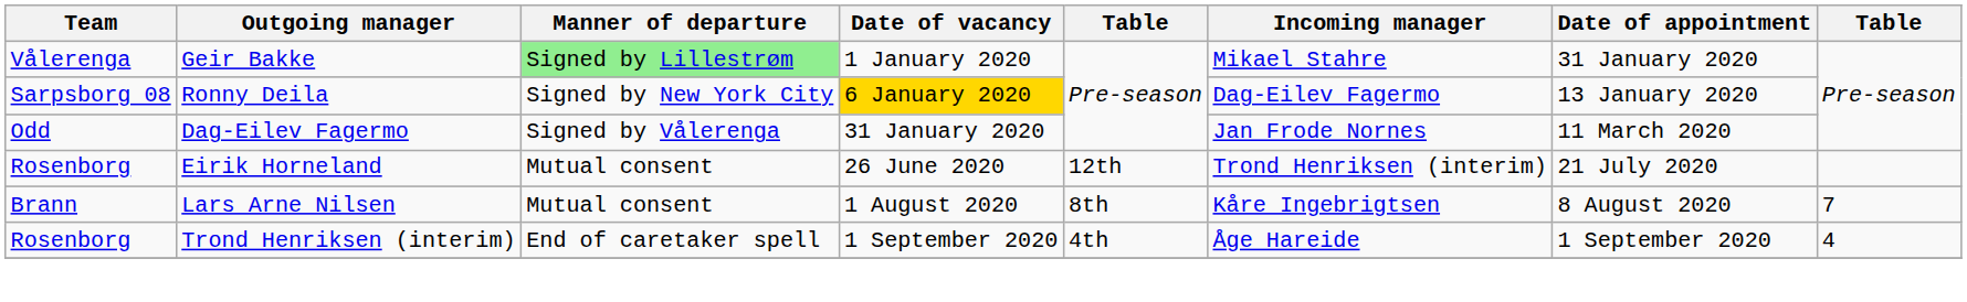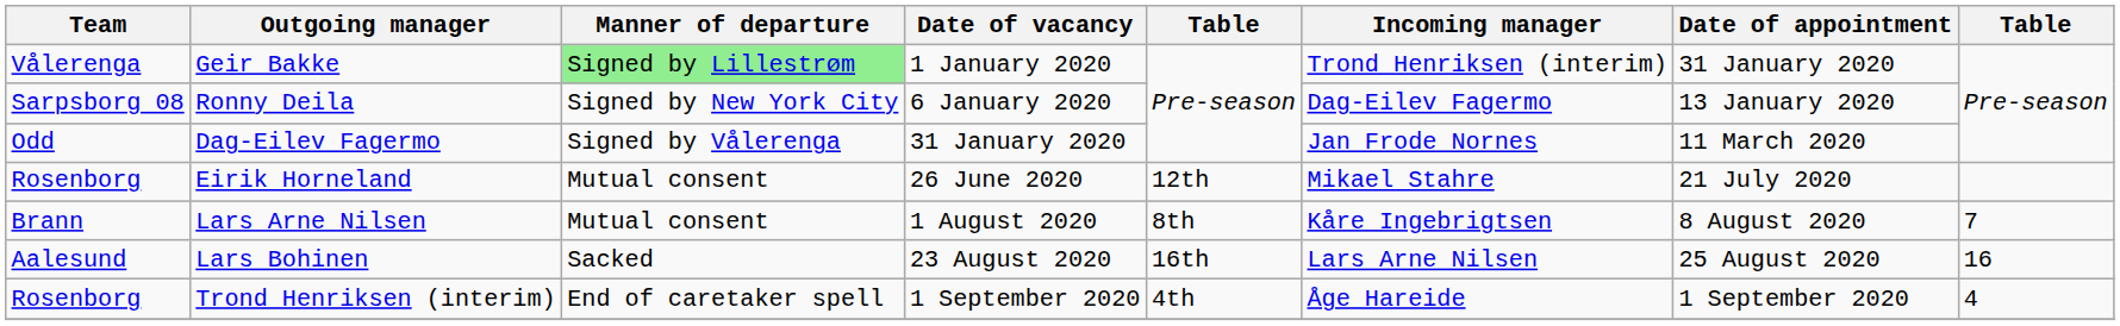 <table class="wikitable">
 <tr>
 <th>Team</th>
 <th>Outgoing manager</th>
 <th>Manner of departure</th>
 <th>Date of vacancy</th>
 <th>Table</th>
 <th>Incoming manager</th>
 <th>Date of appointment</th>
 <th>Table</th>
 </tr>
 <tr>
 <td><a href='#'>Vålerenga</a></td>
 <td> <a href='#'>Geir Bakke</a></td>
 <td style="background: lightgreen;">Signed by <a href='#'>Lillestrøm</a></td>
 <td>1 January 2020</td>
 <td rowspan="3"><em>Pre-season</em></td>
-<td> <a href='#'>Mikael Stahre</a></td>
+<td> <a href='#'>Trond Henriksen</a> (interim)</td>
 <td>31 January 2020</td>
 <td rowspan="3"><em>Pre-season</em></td>
 </tr>
 <tr>
 <td><a href='#'>Sarpsborg 08</a></td>
 <td> <a href='#'>Ronny Deila</a></td>
 <td>Signed by <a href='#'>New York City</a></td>
-<td style="background: gold;">6 January 2020</td>
+<td>6 January 2020</td>
 <td> <a href='#'>Dag-Eilev Fagermo</a></td>
 <td>13 January 2020</td>
 </tr>
 <tr>
 <td><a href='#'>Odd</a></td>
 <td> <a href='#'>Dag-Eilev Fagermo</a></td>
 <td>Signed by <a href='#'>Vålerenga</a></td>
 <td>31 January 2020</td>
 <td> <a href='#'>Jan Frode Nornes</a></td>
 <td>11 March 2020</td>
 </tr>
 <tr>
 <td><a href='#'>Rosenborg</a></td>
 <td> <a href='#'>Eirik Horneland</a></td>
 <td>Mutual consent</td>
 <td>26 June 2020</td>
 <td>12th</td>
-<td> <a href='#'>Trond Henriksen</a> (interim)</td>
+<td> <a href='#'>Mikael Stahre</a></td>
 <td>21 July 2020</td>
 <td></td>
 </tr>
 <tr>
 <td><a href='#'>Brann</a></td>
 <td> <a href='#'>Lars Arne Nilsen</a></td>
 <td>Mutual consent</td>
 <td>1 August 2020</td>
 <td>8th</td>
 <td> <a href='#'>Kåre Ingebrigtsen</a></td>
 <td>8 August 2020</td>
 <td>7</td>
 </tr>
 <tr>
+<td><a href='#'>Aalesund</a></td>
+<td> <a href='#'>Lars Bohinen</a></td>
+<td>Sacked</td>
+<td>23 August 2020</td>
+<td>16th</td>
+<td> <a href='#'>Lars Arne Nilsen</a></td>
+<td>25 August 2020</td>
+<td>16</td>
+</tr>
+<tr>
 <td><a href='#'>Rosenborg</a></td>
 <td> <a href='#'>Trond Henriksen</a> (interim)</td>
 <td>End of caretaker spell</td>
 <td>1 September 2020</td>
 <td>4th</td>
 <td> <a href='#'>Åge Hareide</a></td>
 <td>1 September 2020</td>
 <td>4</td>
 </tr>
 <tr>
 </tr>
 </table>
